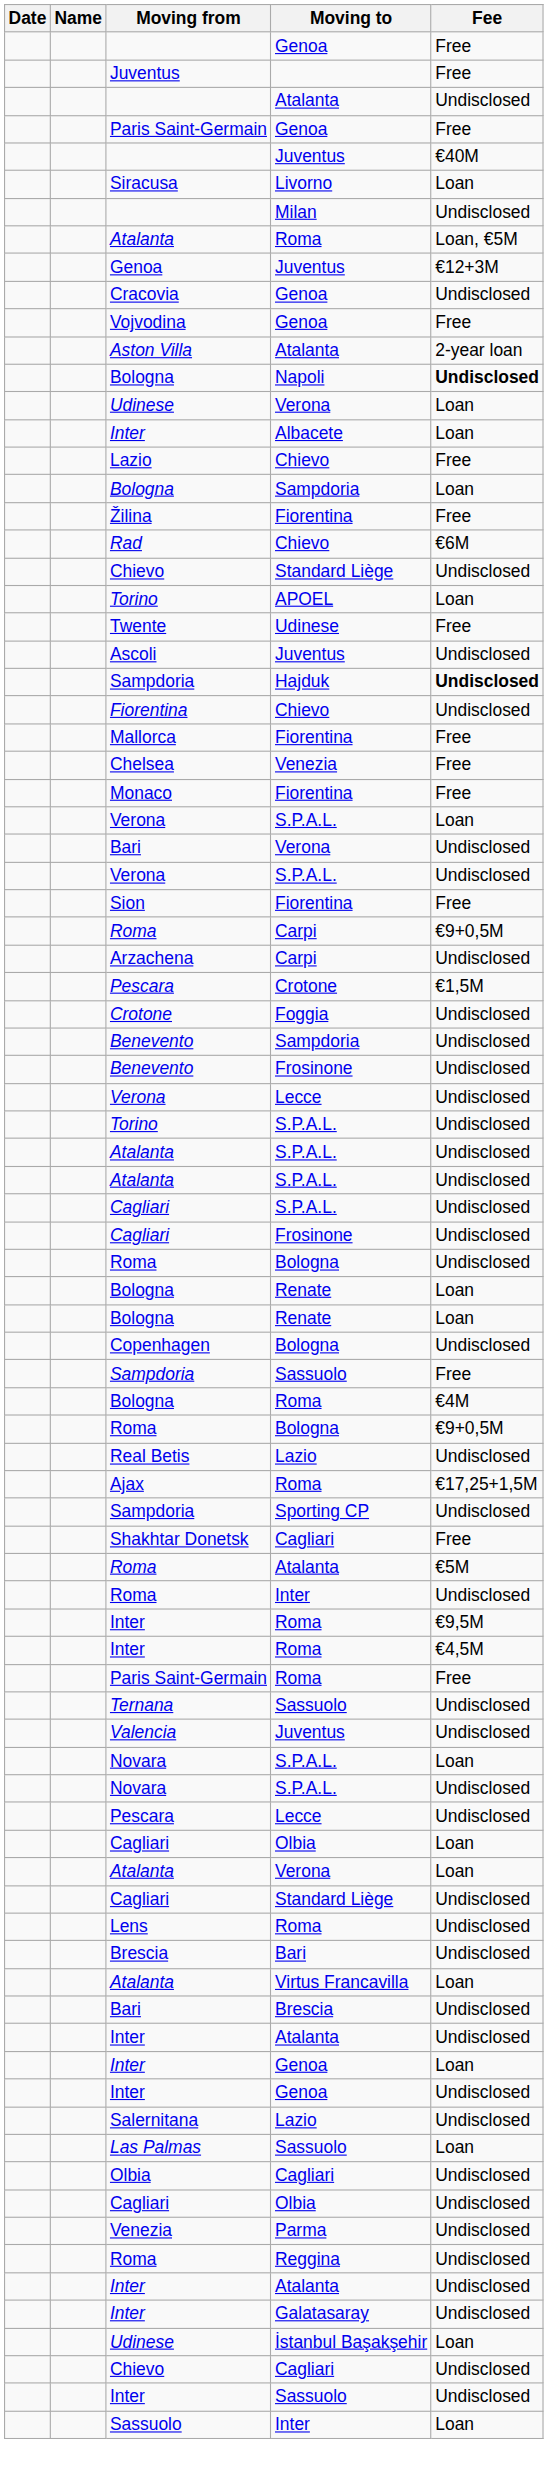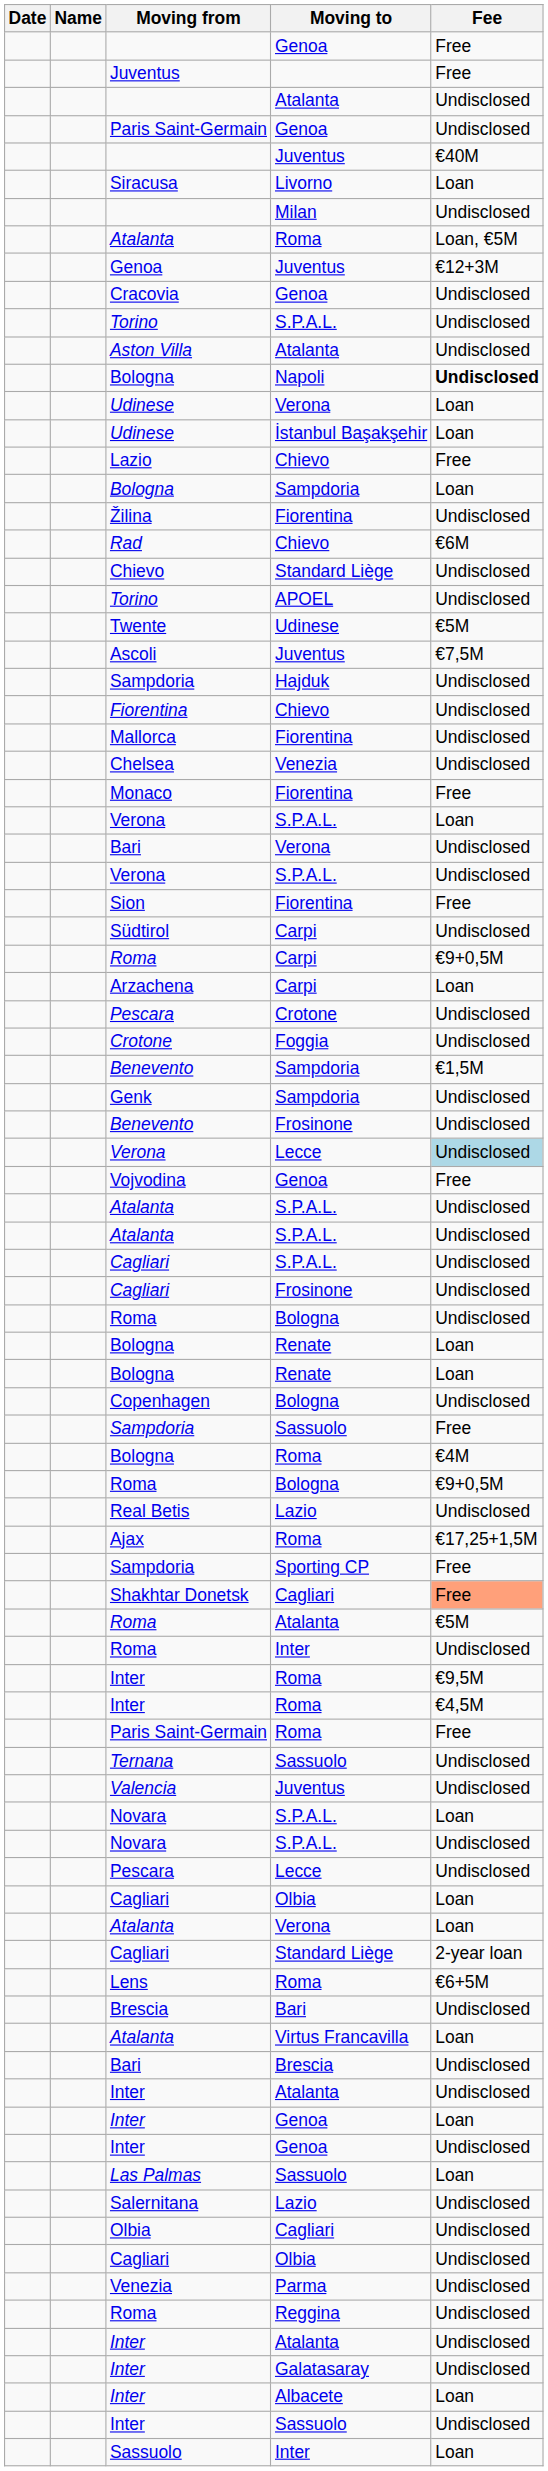 <table class="wikitable sortable">
 <tr>
 <th>Date</th>
 <th>Name</th>
 <th>Moving from</th>
 <th>Moving to</th>
 <th>Fee</th>
 </tr>
 <tr>
 <td></td>
 <td></td>
 <td></td>
 <td><a href='#'>Genoa</a></td>
 <td>Free</td>
 </tr>
 <tr>
 <td></td>
 <td></td>
 <td><a href='#'>Juventus</a></td>
 <td></td>
 <td>Free</td>
 </tr>
 <tr>
 <td></td>
 <td></td>
 <td></td>
 <td><a href='#'>Atalanta</a></td>
 <td>Undisclosed</td>
 </tr>
 <tr>
 <td></td>
 <td> </td>
 <td> <a href='#'>Paris Saint-Germain</a></td>
 <td><a href='#'>Genoa</a></td>
-<td>Free</td>
+<td>Undisclosed</td>
 </tr>
 <tr>
 <td></td>
 <td></td>
 <td></td>
 <td><a href='#'>Juventus</a></td>
 <td>€40M</td>
 </tr>
 <tr>
 <td></td>
 <td></td>
 <td><a href='#'>Siracusa</a></td>
 <td><a href='#'>Livorno</a></td>
 <td>Loan</td>
 </tr>
 <tr>
 <td></td>
 <td></td>
 <td></td>
 <td><a href='#'>Milan</a></td>
 <td>Undisclosed </td>
 </tr>
 <tr>
 <td></td>
 <td></td>
 <td><em><a href='#'>Atalanta</a></em></td>
 <td><a href='#'>Roma</a></td>
 <td>Loan, €5M</td>
 </tr>
 <tr>
 <td></td>
 <td></td>
 <td><a href='#'>Genoa</a></td>
 <td><a href='#'>Juventus</a></td>
 <td>€12+3M</td>
 </tr>
 <tr>
 <td></td>
 <td> </td>
 <td> <a href='#'>Cracovia</a></td>
 <td><a href='#'>Genoa</a></td>
 <td>Undisclosed</td>
 </tr>
 <tr>
 <td></td>
 <td> </td>
-<td> <a href='#'>Vojvodina</a></td>
-<td><a href='#'>Genoa</a></td>
-<td>Free</td>
+<td><em><a href='#'>Torino</a></em></td>
+<td><a href='#'>S.P.A.L.</a></td>
+<td>Undisclosed</td>
 </tr>
 <tr>
 <td></td>
 <td></td>
 <td> <em><a href='#'>Aston Villa</a></em></td>
 <td><a href='#'>Atalanta</a></td>
-<td>2-year loan</td>
+<td>Undisclosed</td>
 </tr>
 <tr>
 <td></td>
 <td></td>
 <td><a href='#'>Bologna</a></td>
 <td><a href='#'>Napoli</a></td>
 <td><strong>Undisclosed</strong></td>
 </tr>
 <tr>
 <td></td>
 <td> </td>
 <td><em><a href='#'>Udinese</a></em></td>
 <td><a href='#'>Verona</a></td>
 <td>Loan</td>
 </tr>
 <tr>
 <td></td>
 <td> </td>
-<td><em><a href='#'>Inter</a></em></td>
-<td> <a href='#'>Albacete</a></td>
+<td><em><a href='#'>Udinese</a></em></td>
+<td> <a href='#'>İstanbul Başakşehir</a></td>
 <td>Loan</td>
 </tr>
 <tr>
 <td></td>
 <td> </td>
 <td><a href='#'>Lazio</a></td>
 <td><a href='#'>Chievo</a></td>
 <td>Free</td>
 </tr>
 <tr>
 <td></td>
 <td></td>
 <td><em><a href='#'>Bologna</a></em></td>
 <td><a href='#'>Sampdoria</a></td>
 <td>Loan</td>
 </tr>
 <tr>
 <td></td>
 <td> </td>
 <td> <a href='#'>Žilina</a></td>
 <td><a href='#'>Fiorentina</a></td>
-<td>Free</td>
+<td>Undisclosed</td>
 </tr>
 <tr>
 <td></td>
 <td> </td>
 <td><em><a href='#'>Rad</a></em></td>
 <td><a href='#'>Chievo</a></td>
 <td>€6M</td>
 </tr>
 <tr>
 <td></td>
 <td> </td>
 <td><a href='#'>Chievo</a></td>
 <td> <a href='#'>Standard Liège</a></td>
 <td>Undisclosed</td>
 </tr>
 <tr>
 <td></td>
 <td> </td>
 <td><em><a href='#'>Torino</a></em></td>
 <td> <a href='#'>APOEL</a></td>
-<td>Loan</td>
+<td>Undisclosed</td>
 </tr>
 <tr>
 <td></td>
 <td> </td>
 <td> <a href='#'>Twente</a></td>
 <td><a href='#'>Udinese</a></td>
-<td>Free</td>
+<td>€5M</td>
 </tr>
 <tr>
 <td></td>
 <td></td>
 <td><a href='#'>Ascoli</a></td>
 <td><a href='#'>Juventus</a></td>
-<td>Undisclosed</td>
+<td>€7,5M</td>
 </tr>
 <tr>
 <td></td>
 <td> </td>
 <td><a href='#'>Sampdoria</a></td>
 <td> <a href='#'>Hajduk</a></td>
-<td><strong>Undisclosed</strong></td>
+<td>Undisclosed</td>
 </tr>
 <tr>
 <td></td>
 <td> </td>
 <td><em><a href='#'>Fiorentina</a></em></td>
 <td><a href='#'>Chievo</a></td>
 <td>Undisclosed</td>
 </tr>
 <tr>
 <td></td>
 <td> </td>
 <td> <a href='#'>Mallorca</a></td>
 <td><a href='#'>Fiorentina</a></td>
-<td>Free</td>
+<td>Undisclosed</td>
 </tr>
 <tr>
 <td></td>
 <td> </td>
 <td> <a href='#'>Chelsea</a></td>
 <td><a href='#'>Venezia</a></td>
-<td>Free</td>
+<td>Undisclosed</td>
 </tr>
 <tr>
 <td></td>
 <td> </td>
 <td> <a href='#'>Monaco</a></td>
 <td><a href='#'>Fiorentina</a></td>
 <td>Free</td>
 </tr>
 <tr>
 <td></td>
 <td> </td>
 <td><a href='#'>Verona</a></td>
 <td><a href='#'>S.P.A.L.</a></td>
 <td>Loan</td>
 </tr>
 <tr>
 <td></td>
 <td> </td>
 <td><a href='#'>Bari</a></td>
 <td><a href='#'>Verona</a></td>
 <td>Undisclosed</td>
 </tr>
 <tr>
 <td></td>
 <td></td>
 <td><a href='#'>Verona</a></td>
 <td><a href='#'>S.P.A.L.</a></td>
 <td>Undisclosed</td>
 </tr>
 <tr>
 <td></td>
 <td> </td>
 <td> <a href='#'>Sion</a></td>
 <td><a href='#'>Fiorentina</a></td>
 <td>Free</td>
 </tr>
 <tr>
 <td></td>
 <td></td>
+<td><a href='#'>Südtirol</a></td>
+<td><a href='#'>Carpi</a></td>
+<td>Undisclosed</td>
+</tr>
+<tr>
+<td></td>
+<td></td>
 <td><em><a href='#'>Roma</a></em></td>
 <td><a href='#'>Carpi</a></td>
 <td>€9+0,5M</td>
 </tr>
 <tr>
 <td></td>
 <td></td>
 <td><a href='#'>Arzachena</a></td>
 <td><a href='#'>Carpi</a></td>
-<td>Undisclosed</td>
+<td>Loan</td>
 </tr>
 <tr>
 <td></td>
 <td> </td>
 <td><em><a href='#'>Pescara</a></em></td>
 <td><a href='#'>Crotone</a></td>
-<td>€1,5M</td>
+<td>Undisclosed</td>
 </tr>
 <tr>
 <td></td>
 <td> </td>
 <td><em><a href='#'>Crotone</a></em></td>
 <td><a href='#'>Foggia</a></td>
 <td>Undisclosed</td>
 </tr>
 <tr>
 <td></td>
 <td> </td>
 <td><em><a href='#'>Benevento</a></em></td>
+<td><a href='#'>Sampdoria</a></td>
+<td>€1,5M</td>
+</tr>
+<tr>
+<td></td>
+<td> </td>
+<td> <a href='#'>Genk</a></td>
 <td><a href='#'>Sampdoria</a></td>
 <td>Undisclosed</td>
 </tr>
 <tr>
 <td></td>
 <td> </td>
 <td><em><a href='#'>Benevento</a></em></td>
 <td><a href='#'>Frosinone</a></td>
 <td>Undisclosed</td>
 </tr>
 <tr>
 <td></td>
 <td></td>
 <td><em><a href='#'>Verona</a></em></td>
 <td><a href='#'>Lecce</a></td>
-<td>Undisclosed</td>
+<td style="background: lightblue;">Undisclosed</td>
 </tr>
 <tr>
 <td></td>
 <td> </td>
-<td><em><a href='#'>Torino</a></em></td>
-<td><a href='#'>S.P.A.L.</a></td>
-<td>Undisclosed</td>
+<td> <a href='#'>Vojvodina</a></td>
+<td><a href='#'>Genoa</a></td>
+<td>Free</td>
 </tr>
 <tr>
 <td></td>
 <td></td>
 <td><em><a href='#'>Atalanta</a></em></td>
 <td><a href='#'>S.P.A.L.</a></td>
 <td>Undisclosed</td>
 </tr>
 <tr>
 <td></td>
 <td> </td>
 <td><em><a href='#'>Atalanta</a></em></td>
 <td><a href='#'>S.P.A.L.</a></td>
 <td>Undisclosed</td>
 </tr>
 <tr>
 <td></td>
 <td> </td>
 <td><em><a href='#'>Cagliari</a></em></td>
 <td><a href='#'>S.P.A.L.</a></td>
 <td>Undisclosed</td>
 </tr>
 <tr>
 <td></td>
 <td> </td>
 <td><em><a href='#'>Cagliari</a></em></td>
 <td><a href='#'>Frosinone</a></td>
 <td>Undisclosed</td>
 </tr>
 <tr>
 <td></td>
 <td></td>
 <td><a href='#'>Roma</a></td>
 <td><a href='#'>Bologna</a></td>
 <td>Undisclosed</td>
 </tr>
 <tr>
 <td></td>
 <td></td>
 <td><a href='#'>Bologna</a></td>
 <td><a href='#'>Renate</a></td>
 <td>Loan</td>
 </tr>
 <tr>
 <td></td>
 <td></td>
 <td><a href='#'>Bologna</a></td>
 <td><a href='#'>Renate</a></td>
 <td>Loan</td>
 </tr>
 <tr>
 <td></td>
 <td> </td>
 <td> <a href='#'>Copenhagen</a></td>
 <td><a href='#'>Bologna</a></td>
 <td>Undisclosed</td>
 </tr>
 <tr>
 <td></td>
 <td> </td>
 <td><em><a href='#'>Sampdoria</a></em></td>
 <td><a href='#'>Sassuolo</a></td>
 <td>Free</td>
 </tr>
 <tr>
 <td></td>
 <td></td>
 <td><a href='#'>Bologna</a></td>
 <td><a href='#'>Roma</a></td>
 <td>€4M</td>
 </tr>
 <tr>
 <td></td>
 <td> </td>
 <td><a href='#'>Roma</a></td>
 <td><a href='#'>Bologna</a></td>
 <td>€9+0,5M</td>
 </tr>
 <tr>
 <td></td>
 <td> </td>
 <td> <a href='#'>Real Betis</a></td>
 <td><a href='#'>Lazio</a></td>
 <td>Undisclosed</td>
 </tr>
 <tr>
 <td></td>
 <td> </td>
 <td> <a href='#'>Ajax</a></td>
 <td><a href='#'>Roma</a></td>
 <td>€17,25+1,5M</td>
 </tr>
 <tr>
 <td></td>
 <td></td>
 <td><a href='#'>Sampdoria</a></td>
 <td> <a href='#'>Sporting CP</a></td>
-<td>Undisclosed</td>
+<td>Free</td>
 </tr>
 <tr>
 <td></td>
 <td> </td>
 <td> <a href='#'>Shakhtar Donetsk</a></td>
 <td><a href='#'>Cagliari</a></td>
-<td>Free</td>
+<td style="background: lightsalmon;">Free</td>
 </tr>
 <tr>
 <td></td>
 <td></td>
 <td><em><a href='#'>Roma</a></em></td>
 <td><a href='#'>Atalanta</a></td>
 <td>€5M</td>
 </tr>
 <tr>
 <td></td>
 <td> </td>
 <td><a href='#'>Roma</a></td>
 <td><a href='#'>Inter</a></td>
 <td>Undisclosed</td>
 </tr>
 <tr>
 <td></td>
 <td></td>
 <td><a href='#'>Inter</a></td>
 <td><a href='#'>Roma</a></td>
 <td>€9,5M</td>
 </tr>
 <tr>
 <td></td>
 <td></td>
 <td><a href='#'>Inter</a></td>
 <td><a href='#'>Roma</a></td>
 <td>€4,5M</td>
 </tr>
 <tr>
 <td></td>
 <td> </td>
 <td> <a href='#'>Paris Saint-Germain</a></td>
 <td><a href='#'>Roma</a></td>
 <td>Free</td>
 </tr>
 <tr>
 <td></td>
 <td></td>
 <td><em><a href='#'>Ternana</a></em></td>
 <td><a href='#'>Sassuolo</a></td>
 <td>Undisclosed</td>
 </tr>
 <tr>
 <td></td>
 <td> </td>
 <td> <em><a href='#'>Valencia</a></em></td>
 <td><a href='#'>Juventus</a></td>
 <td>Undisclosed</td>
 </tr>
 <tr>
 <td></td>
 <td></td>
 <td><a href='#'>Novara</a></td>
 <td><a href='#'>S.P.A.L.</a></td>
 <td>Loan</td>
 </tr>
 <tr>
 <td></td>
 <td> </td>
 <td><a href='#'>Novara</a></td>
 <td><a href='#'>S.P.A.L.</a></td>
 <td>Undisclosed</td>
 </tr>
 <tr>
 <td></td>
 <td></td>
 <td><a href='#'>Pescara</a></td>
 <td><a href='#'>Lecce</a></td>
 <td>Undisclosed</td>
 </tr>
 <tr>
 <td></td>
 <td> </td>
 <td><a href='#'>Cagliari</a></td>
 <td><a href='#'>Olbia</a></td>
 <td>Loan</td>
 </tr>
 <tr>
 <td></td>
 <td></td>
 <td><em><a href='#'>Atalanta</a></em></td>
 <td><a href='#'>Verona</a></td>
 <td>Loan</td>
 </tr>
 <tr>
 <td></td>
 <td> </td>
 <td><a href='#'>Cagliari</a></td>
 <td> <a href='#'>Standard Liège</a></td>
-<td>Undisclosed</td>
+<td>2-year loan</td>
 </tr>
 <tr>
 <td></td>
 <td> </td>
 <td> <a href='#'>Lens</a></td>
 <td><a href='#'>Roma</a></td>
-<td>Undisclosed</td>
+<td>€6+5M</td>
 </tr>
 <tr>
 <td></td>
 <td></td>
 <td><a href='#'>Brescia</a></td>
 <td><a href='#'>Bari</a></td>
 <td>Undisclosed</td>
 </tr>
 <tr>
 <td></td>
 <td></td>
 <td><em><a href='#'>Atalanta</a></em></td>
 <td><a href='#'>Virtus Francavilla</a></td>
 <td>Loan</td>
 </tr>
 <tr>
 <td></td>
 <td></td>
 <td><a href='#'>Bari</a></td>
 <td><a href='#'>Brescia</a></td>
 <td>Undisclosed</td>
 </tr>
 <tr>
 <td></td>
 <td></td>
 <td><a href='#'>Inter</a></td>
 <td><a href='#'>Atalanta</a></td>
 <td>Undisclosed</td>
 </tr>
 <tr>
 <td></td>
 <td> </td>
 <td><em><a href='#'>Inter</a></em></td>
 <td><a href='#'>Genoa</a></td>
 <td>Loan</td>
 </tr>
 <tr>
 <td></td>
 <td></td>
 <td><a href='#'>Inter</a></td>
 <td><a href='#'>Genoa</a></td>
 <td>Undisclosed</td>
 </tr>
 <tr>
 <td></td>
+<td> </td>
+<td> <em><a href='#'>Las Palmas</a></em></td>
+<td><a href='#'>Sassuolo</a></td>
+<td>Loan</td>
+</tr>
+<tr>
+<td></td>
 <td></td>
 <td><a href='#'>Salernitana</a></td>
 <td><a href='#'>Lazio</a></td>
 <td>Undisclosed</td>
-</tr>
-<tr>
-<td></td>
-<td> </td>
-<td> <em><a href='#'>Las Palmas</a></em></td>
-<td><a href='#'>Sassuolo</a></td>
-<td>Loan</td>
 </tr>
 <tr>
 <td></td>
 <td></td>
 <td><a href='#'>Olbia</a></td>
 <td><a href='#'>Cagliari</a></td>
 <td>Undisclosed</td>
 </tr>
 <tr>
 <td></td>
 <td> </td>
 <td><a href='#'>Cagliari</a></td>
 <td><a href='#'>Olbia</a></td>
 <td>Undisclosed</td>
 </tr>
 <tr>
 <td></td>
 <td> </td>
 <td><a href='#'>Venezia</a></td>
 <td><a href='#'>Parma</a></td>
 <td>Undisclosed</td>
 </tr>
 <tr>
 <td></td>
 <td></td>
 <td><a href='#'>Roma</a></td>
 <td><a href='#'>Reggina</a></td>
 <td>Undisclosed</td>
 </tr>
 <tr>
 <td></td>
 <td></td>
 <td><em><a href='#'>Inter</a></em></td>
 <td><a href='#'>Atalanta</a></td>
 <td>Undisclosed</td>
 </tr>
 <tr>
 <td></td>
 <td> </td>
 <td><em><a href='#'>Inter</a></em></td>
 <td> <a href='#'>Galatasaray</a></td>
 <td>Undisclosed</td>
 </tr>
 <tr>
 <td></td>
 <td> </td>
-<td><em><a href='#'>Udinese</a></em></td>
-<td> <a href='#'>İstanbul Başakşehir</a></td>
+<td><em><a href='#'>Inter</a></em></td>
+<td> <a href='#'>Albacete</a></td>
 <td>Loan</td>
-</tr>
-<tr>
-<td></td>
-<td> </td>
-<td><a href='#'>Chievo</a></td>
-<td><a href='#'>Cagliari</a></td>
-<td>Undisclosed</td>
 </tr>
 <tr>
 <td></td>
 <td> </td>
 <td><a href='#'>Inter</a></td>
 <td><a href='#'>Sassuolo</a></td>
 <td>Undisclosed</td>
 </tr>
 <tr>
 <td></td>
 <td></td>
 <td><a href='#'>Sassuolo</a></td>
 <td><a href='#'>Inter</a></td>
 <td>Loan</td>
 </tr>
 </table>
